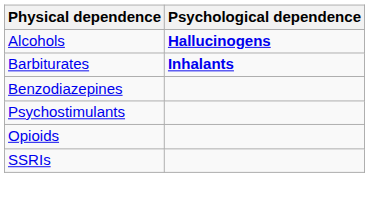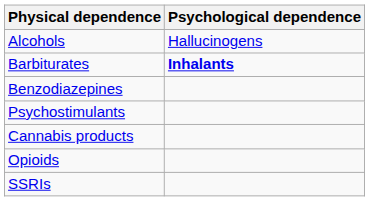 <table class="wikitable" style="float: right; border: 1px solid #BBB; margin: .46em 0 0 .2em">
 <tr>
 <th>Physical dependence</th>
 <th>Psychological dependence</th>
 </tr>
 <tr>
 <td><a href='#'>Alcohols</a></td>
-<td><strong><a href='#'>Hallucinogens</a></strong></td>
+<td><a href='#'>Hallucinogens</a></td>
 </tr>
 <tr>
 <td><a href='#'>Barbiturates</a></td>
 <td><strong><a href='#'>Inhalants</a></strong></td>
 </tr>
 <tr>
 <td><a href='#'>Benzodiazepines</a></td>
 <td></td>
 </tr>
 <tr>
 <td><a href='#'>Psychostimulants</a></td>
 <td></td>
 </tr>
 <tr>
+<td><a href='#'>Cannabis products</a></td>
+<td></td>
+</tr>
+<tr>
 <td><a href='#'>Opioids</a></td>
 <td></td>
 </tr>
 <tr>
 <td><a href='#'>SSRIs</a></td>
 <td></td>
 </tr>
 </table>
